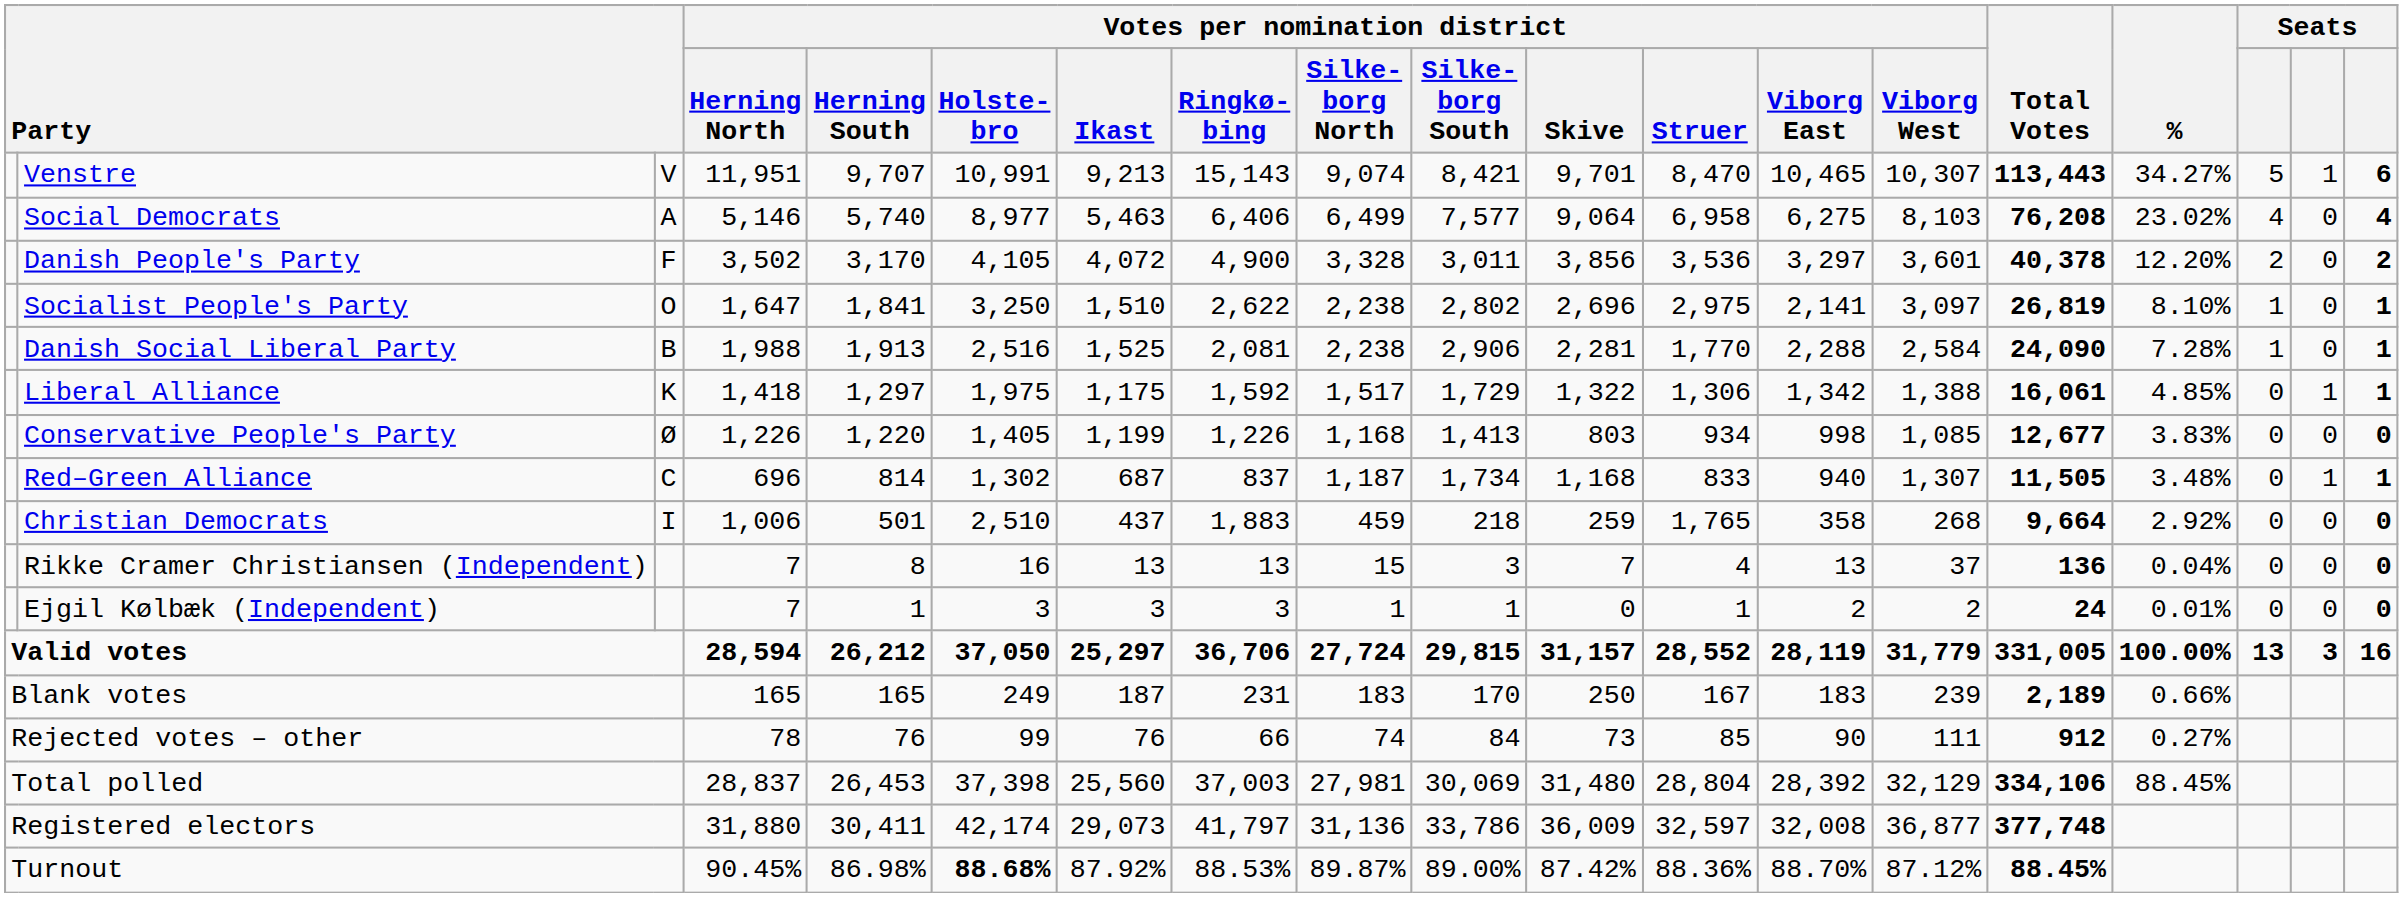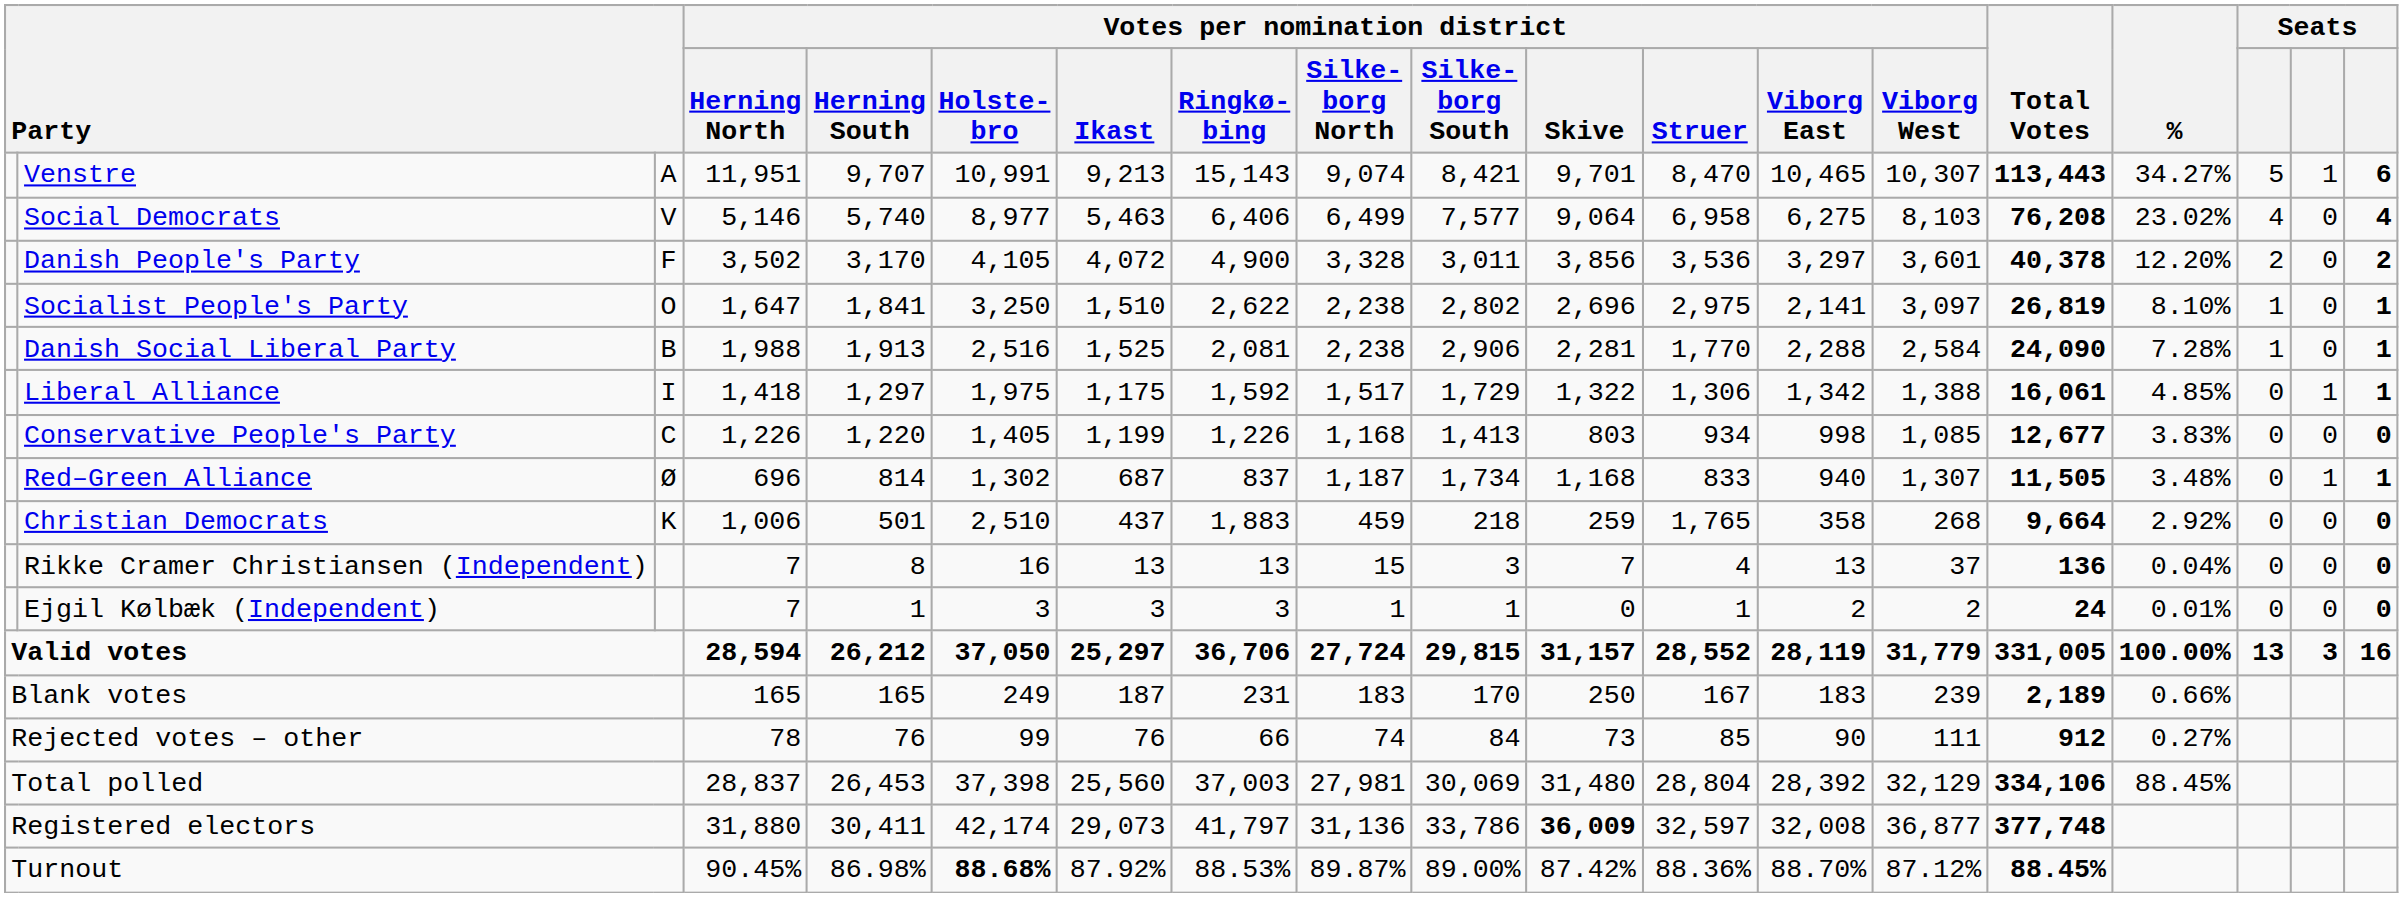 <table class="wikitable" border="1" style="text-align:right;">
 <tr>
 <th style="text-align:left;" valign=bottom rowspan=2 colspan=3>Party</th>
 <th colspan=11>Votes per nomination district</th>
 <th align=center valign=bottom rowspan=2 width="50">Total Votes</th>
 <th align=center valign=bottom rowspan=2 width="50">%</th>
 <th colspan=3>Seats</th>
 </tr>
 <tr>
 <th align=center valign=bottom width="50"><a href='#'>Herning</a> North</th>
 <th align=center valign=bottom width="50"><a href='#'>Herning</a> South</th>
 <th align=center valign=bottom width="50"><a href='#'>Holste- bro</a></th>
 <th align=center valign=bottom width="50"><a href='#'>Ikast</a></th>
 <th align=center valign=bottom width="50"><a href='#'>Ringkø- bing</a></th>
 <th align=center valign=bottom width="50"><a href='#'>Silke- borg</a> North</th>
 <th align=center valign=bottom width="50"><a href='#'>Silke- borg</a> South</th>
 <th align=center valign=bottom width="50">Skive</th>
 <th align=center valign=bottom width="50"><a href='#'>Struer</a></th>
 <th align=center valign=bottom width="50"><a href='#'>Viborg</a> East</th>
 <th align=center valign=bottom width="50"><a href='#'>Viborg</a> West</th>
 <th align=center valign=bottom width="20"><small></small></th>
 <th align=center valign=bottom width="20"><small><a href='#'></a></small></th>
 <th align=center valign=bottom width="20"><small></small></th>
 </tr>
 <tr>
 <td></td>
 <td align=left><a href='#'>Venstre</a></td>
-<td align=left>V</td>
+<td align=left>A</td>
 <td>11,951</td>
 <td>9,707</td>
 <td>10,991</td>
 <td>9,213</td>
 <td>15,143</td>
 <td>9,074</td>
 <td>8,421</td>
 <td>9,701</td>
 <td>8,470</td>
 <td>10,465</td>
 <td>10,307</td>
 <td><strong>113,443</strong></td>
 <td>34.27%</td>
 <td>5</td>
 <td>1</td>
 <td><strong>6</strong></td>
 </tr>
 <tr>
 <td></td>
 <td align=left><a href='#'>Social Democrats</a></td>
-<td align=left>A</td>
+<td align=left>V</td>
 <td>5,146</td>
 <td>5,740</td>
 <td>8,977</td>
 <td>5,463</td>
 <td>6,406</td>
 <td>6,499</td>
 <td>7,577</td>
 <td>9,064</td>
 <td>6,958</td>
 <td>6,275</td>
 <td>8,103</td>
 <td><strong>76,208</strong></td>
 <td>23.02%</td>
 <td>4</td>
 <td>0</td>
 <td><strong>4</strong></td>
 </tr>
 <tr>
 <td></td>
 <td align=left><a href='#'>Danish People's Party</a></td>
 <td align=left>F</td>
 <td>3,502</td>
 <td>3,170</td>
 <td>4,105</td>
 <td>4,072</td>
 <td>4,900</td>
 <td>3,328</td>
 <td>3,011</td>
 <td>3,856</td>
 <td>3,536</td>
 <td>3,297</td>
 <td>3,601</td>
 <td><strong>40,378</strong></td>
 <td>12.20%</td>
 <td>2</td>
 <td>0</td>
 <td><strong>2</strong></td>
 </tr>
 <tr>
 <td></td>
 <td align=left><a href='#'>Socialist People's Party</a></td>
 <td align=left>O</td>
 <td>1,647</td>
 <td>1,841</td>
 <td>3,250</td>
 <td>1,510</td>
 <td>2,622</td>
 <td>2,238</td>
 <td>2,802</td>
 <td>2,696</td>
 <td>2,975</td>
 <td>2,141</td>
 <td>3,097</td>
 <td><strong>26,819</strong></td>
 <td>8.10%</td>
 <td>1</td>
 <td>0</td>
 <td><strong>1</strong></td>
 </tr>
 <tr>
 <td></td>
 <td align=left><a href='#'>Danish Social Liberal Party</a></td>
 <td align=left>B</td>
 <td>1,988</td>
 <td>1,913</td>
 <td>2,516</td>
 <td>1,525</td>
 <td>2,081</td>
 <td>2,238</td>
 <td>2,906</td>
 <td>2,281</td>
 <td>1,770</td>
 <td>2,288</td>
 <td>2,584</td>
 <td><strong>24,090</strong></td>
 <td>7.28%</td>
 <td>1</td>
 <td>0</td>
 <td><strong>1</strong></td>
 </tr>
 <tr>
 <td></td>
 <td align=left><a href='#'>Liberal Alliance</a></td>
-<td align=left>K</td>
+<td align=left>I</td>
 <td>1,418</td>
 <td>1,297</td>
 <td>1,975</td>
 <td>1,175</td>
 <td>1,592</td>
 <td>1,517</td>
 <td>1,729</td>
 <td>1,322</td>
 <td>1,306</td>
 <td>1,342</td>
 <td>1,388</td>
 <td><strong>16,061</strong></td>
 <td>4.85%</td>
 <td>0</td>
 <td>1</td>
 <td><strong>1</strong></td>
 </tr>
 <tr>
 <td></td>
 <td align=left style="white-space: nowrap;"><a href='#'>Conservative People's Party</a></td>
-<td align=left>Ø</td>
+<td align=left>C</td>
 <td>1,226</td>
 <td>1,220</td>
 <td>1,405</td>
 <td>1,199</td>
 <td>1,226</td>
 <td>1,168</td>
 <td>1,413</td>
 <td>803</td>
 <td>934</td>
 <td>998</td>
 <td>1,085</td>
 <td><strong>12,677</strong></td>
 <td>3.83%</td>
 <td>0</td>
 <td>0</td>
 <td><strong>0</strong></td>
 </tr>
 <tr>
 <td></td>
 <td align=left><a href='#'>Red–Green Alliance</a></td>
-<td align=left>C</td>
+<td align=left>Ø</td>
 <td>696</td>
 <td>814</td>
 <td>1,302</td>
 <td>687</td>
 <td>837</td>
 <td>1,187</td>
 <td>1,734</td>
 <td>1,168</td>
 <td>833</td>
 <td>940</td>
 <td>1,307</td>
 <td><strong>11,505</strong></td>
 <td>3.48%</td>
 <td>0</td>
 <td>1</td>
 <td><strong>1</strong></td>
 </tr>
 <tr>
 <td></td>
 <td align=left><a href='#'>Christian Democrats</a></td>
-<td align=left>I</td>
+<td align=left>K</td>
 <td>1,006</td>
 <td>501</td>
 <td>2,510</td>
 <td>437</td>
 <td>1,883</td>
 <td>459</td>
 <td>218</td>
 <td>259</td>
 <td>1,765</td>
 <td>358</td>
 <td>268</td>
 <td><strong>9,664</strong></td>
 <td>2.92%</td>
 <td>0</td>
 <td>0</td>
 <td><strong>0</strong></td>
 </tr>
 <tr>
 <td></td>
 <td align=left>Rikke Cramer Christiansen (<a href='#'>Independent</a>)</td>
 <td></td>
 <td>7</td>
 <td>8</td>
 <td>16</td>
 <td>13</td>
 <td>13</td>
 <td>15</td>
 <td>3</td>
 <td>7</td>
 <td>4</td>
 <td>13</td>
 <td>37</td>
 <td><strong>136</strong></td>
 <td>0.04%</td>
 <td>0</td>
 <td>0</td>
 <td><strong>0</strong></td>
 </tr>
 <tr>
 <td></td>
 <td align=left>Ejgil Kølbæk (<a href='#'>Independent</a>)</td>
 <td></td>
 <td>7</td>
 <td>1</td>
 <td>3</td>
 <td>3</td>
 <td>3</td>
 <td>1</td>
 <td>1</td>
 <td>0</td>
 <td>1</td>
 <td>2</td>
 <td>2</td>
 <td><strong>24</strong></td>
 <td>0.01%</td>
 <td>0</td>
 <td>0</td>
 <td><strong>0</strong></td>
 </tr>
 <tr style="font-weight:bold">
 <td align=left colspan=3>Valid votes</td>
 <td>28,594</td>
 <td>26,212</td>
 <td>37,050</td>
 <td>25,297</td>
 <td>36,706</td>
 <td>27,724</td>
 <td>29,815</td>
 <td>31,157</td>
 <td>28,552</td>
 <td>28,119</td>
 <td>31,779</td>
 <td>331,005</td>
 <td>100.00%</td>
 <td>13</td>
 <td>3</td>
 <td>16</td>
 </tr>
 <tr>
 <td align=left colspan=3>Blank votes</td>
 <td>165</td>
 <td>165</td>
 <td>249</td>
 <td>187</td>
 <td>231</td>
 <td>183</td>
 <td>170</td>
 <td>250</td>
 <td>167</td>
 <td>183</td>
 <td>239</td>
 <td><strong>2,189</strong></td>
 <td>0.66%</td>
 <td></td>
 <td></td>
 <td></td>
 </tr>
 <tr>
 <td align=left colspan=3>Rejected votes – other</td>
 <td>78</td>
 <td>76</td>
 <td>99</td>
 <td>76</td>
 <td>66</td>
 <td>74</td>
 <td>84</td>
 <td>73</td>
 <td>85</td>
 <td>90</td>
 <td>111</td>
 <td><strong>912</strong></td>
 <td>0.27%</td>
 <td></td>
 <td></td>
 <td></td>
 </tr>
 <tr>
 <td align=left colspan=3>Total polled</td>
 <td>28,837</td>
 <td>26,453</td>
 <td>37,398</td>
 <td>25,560</td>
 <td>37,003</td>
 <td>27,981</td>
 <td>30,069</td>
 <td>31,480</td>
 <td>28,804</td>
 <td>28,392</td>
 <td>32,129</td>
 <td><strong>334,106</strong></td>
 <td>88.45%</td>
 <td></td>
 <td></td>
 <td></td>
 </tr>
 <tr>
 <td align=left colspan=3>Registered electors</td>
 <td>31,880</td>
 <td>30,411</td>
 <td>42,174</td>
 <td>29,073</td>
 <td>41,797</td>
 <td>31,136</td>
 <td>33,786</td>
-<td>36,009</td>
+<td><strong>36,009</strong></td>
 <td>32,597</td>
 <td>32,008</td>
 <td>36,877</td>
 <td><strong>377,748</strong></td>
 <td></td>
 <td></td>
 <td></td>
 <td></td>
 </tr>
 <tr>
 <td align=left colspan=3>Turnout</td>
 <td>90.45%</td>
 <td>86.98%</td>
 <td><strong>88.68%</strong></td>
 <td>87.92%</td>
 <td>88.53%</td>
 <td>89.87%</td>
 <td>89.00%</td>
 <td>87.42%</td>
 <td>88.36%</td>
 <td>88.70%</td>
 <td>87.12%</td>
 <td><strong>88.45%</strong></td>
 <td></td>
 <td></td>
 <td></td>
 <td></td>
 </tr>
 </table>
